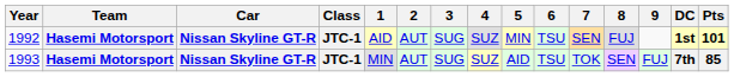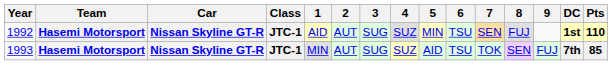 <table class="wikitable"style="text-align:center;font-size;90%">
 <tr>
 <th>Year</th>
 <th>Team</th>
 <th>Car</th>
 <th>Class</th>
 <th>1</th>
 <th>2</th>
 <th>3</th>
 <th>4</th>
 <th>5</th>
 <th>6</th>
 <th>7</th>
 <th>8</th>
 <th>9</th>
 <th>DC</th>
 <th>Pts</th>
 </tr>
 <tr>
 <td><a href='#'>1992</a></td>
 <th><a href='#'>Hasemi Motorsport</a></th>
 <th><a href='#'>Nissan Skyline GT-R</a></th>
 <th><span>JTC-1</span></th>
 <td style="background:#FFFFBF;"><a href='#'>AID</a><br></td>
 <td style="background:#DFFFDF;"><a href='#'>AUT</a><br></td>
 <td style="background:#DFFFDF;"><a href='#'>SUG</a><br></td>
 <td style="background:#DFDFDF;"><a href='#'>SUZ</a><br></td>
 <td style="background:#FFFFBF;"><a href='#'>MIN</a><br></td>
 <td style="background:#DFFFDF;"><a href='#'>TSU</a><br></td>
 <td style="background:#FFDF9F;"><a href='#'>SEN</a><br></td>
 <td style="background:#DFDFDF;"><a href='#'>FUJ</a><br></td>
 <td></td>
 <th style="background:#FFFFBF;">1st</th>
-<th style="background:#FFFFBF;">101</th>
+<th style="background:#FFFFBF;">110</th>
 </tr>
 <tr>
 <td><a href='#'>1993</a></td>
 <th><a href='#'>Hasemi Motorsport</a></th>
 <th><a href='#'>Nissan Skyline GT-R</a></th>
 <th><span>JTC-1</span></th>
 <td style="background:#DFDFDF;"><a href='#'>MIN</a><br></td>
 <td style="background:#DFFFDF;"><a href='#'>AUT</a><br></td>
 <td style="background:#DFFFDF;"><a href='#'>SUG</a><br></td>
 <td style="background:#FFFFBF;"><a href='#'>SUZ</a><br></td>
 <td style="background:#DFFFDF;"><a href='#'>AID</a><br></td>
 <td style="background:#DFFFDF;"><a href='#'>TSU</a><br></td>
 <td style="background:#DFFFDF;"><a href='#'>TOK</a><br></td>
 <td style="background:#EFCFFF;"><a href='#'>SEN</a><br></td>
 <td style="background:#DFFFDF;"><a href='#'>FUJ</a><br></td>
 <th>7th</th>
 <th>85</th>
 </tr>
 </table>
